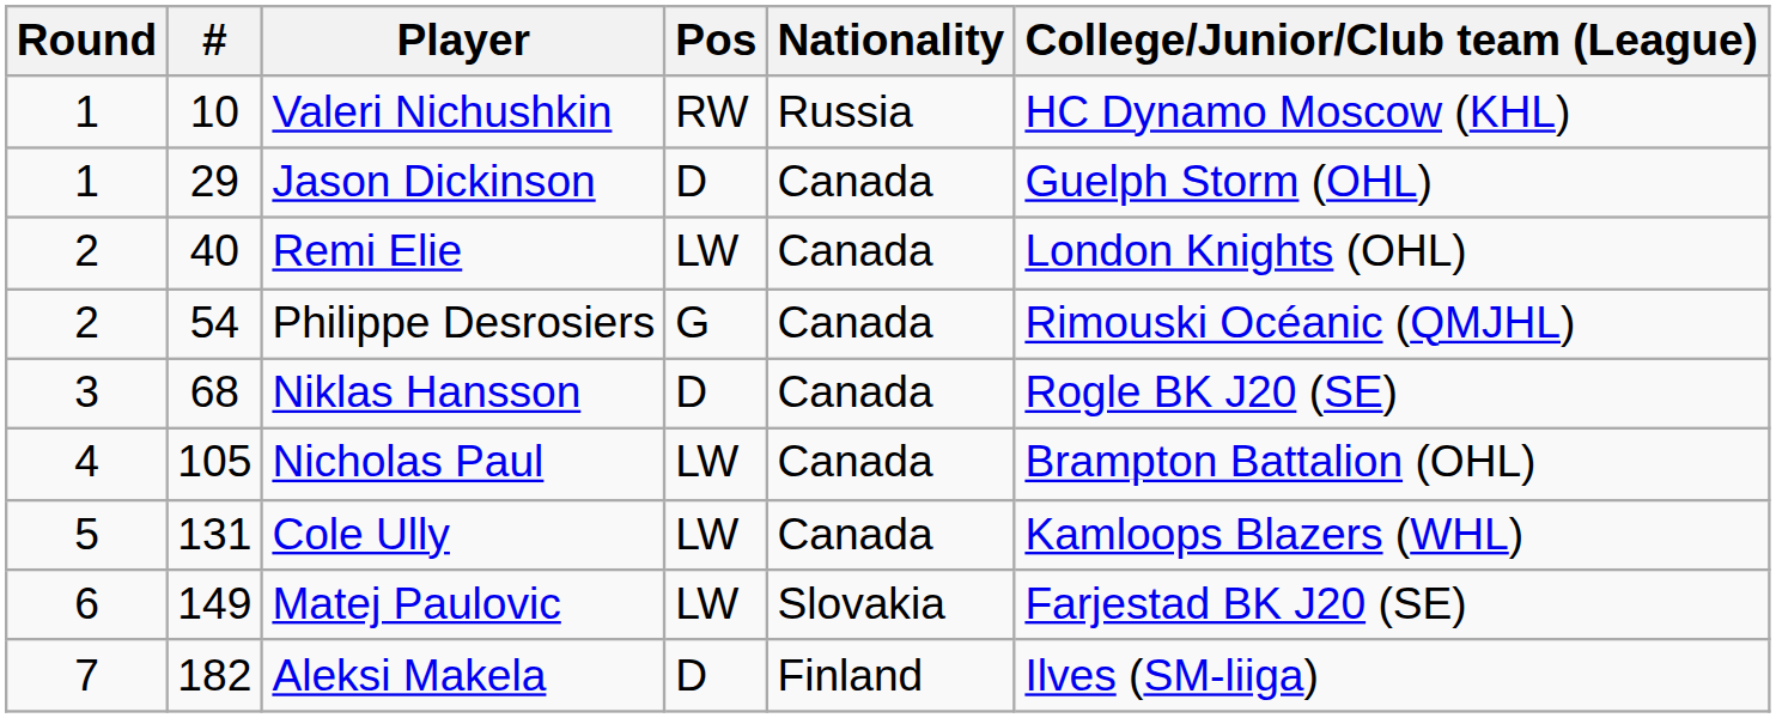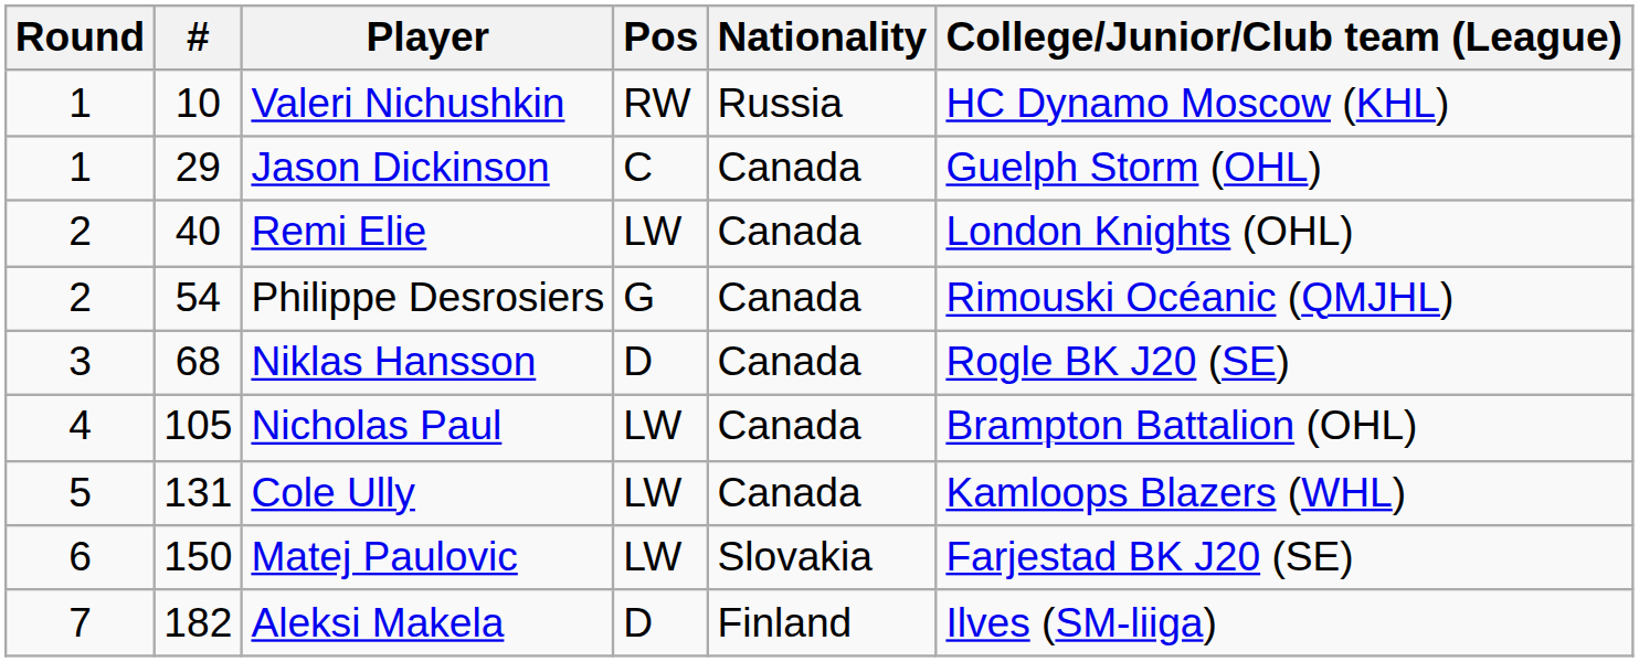 <table class="wikitable">
 <tr>
 <th>Round</th>
 <th>#</th>
 <th>Player</th>
 <th>Pos</th>
 <th>Nationality</th>
 <th>College/Junior/Club team (League)</th>
 </tr>
 <tr>
 <td style="text-align:center">1</td>
 <td style="text-align:center">10</td>
 <td><a href='#'>Valeri Nichushkin</a></td>
 <td>RW</td>
 <td> Russia</td>
 <td><a href='#'>HC Dynamo Moscow</a> (<a href='#'>KHL</a>)</td>
 </tr>
 <tr>
 <td style="text-align:center">1</td>
 <td style="text-align:center">29</td>
 <td><a href='#'>Jason Dickinson</a></td>
-<td>D</td>
+<td>C</td>
 <td> Canada</td>
 <td><a href='#'>Guelph Storm</a> (<a href='#'>OHL</a>)</td>
 </tr>
 <tr>
 <td style="text-align:center">2</td>
 <td style="text-align:center">40</td>
 <td><a href='#'>Remi Elie</a></td>
 <td>LW</td>
 <td> Canada</td>
 <td><a href='#'>London Knights</a> (OHL)</td>
 </tr>
 <tr>
 <td style="text-align:center">2</td>
 <td style="text-align:center">54</td>
 <td>Philippe Desrosiers</td>
 <td>G</td>
 <td> Canada</td>
 <td><a href='#'>Rimouski Océanic</a> (<a href='#'>QMJHL</a>)</td>
 </tr>
 <tr>
 <td style="text-align:center">3</td>
 <td style="text-align:center">68</td>
 <td><a href='#'>Niklas Hansson</a></td>
 <td>D</td>
 <td> Canada</td>
 <td><a href='#'>Rogle BK J20</a> (<a href='#'>SE</a>)</td>
 </tr>
 <tr>
 <td style="text-align:center">4</td>
 <td style="text-align:center">105</td>
 <td><a href='#'>Nicholas Paul</a></td>
 <td>LW</td>
 <td> Canada</td>
 <td><a href='#'>Brampton Battalion</a> (OHL)</td>
 </tr>
 <tr>
 <td style="text-align:center">5</td>
 <td style="text-align:center">131</td>
 <td><a href='#'>Cole Ully</a></td>
 <td>LW</td>
 <td> Canada</td>
 <td><a href='#'>Kamloops Blazers</a> (<a href='#'>WHL</a>)</td>
 </tr>
 <tr>
 <td style="text-align:center">6</td>
-<td style="text-align:center">149</td>
+<td style="text-align:center">150</td>
 <td><a href='#'>Matej Paulovic</a></td>
 <td>LW</td>
 <td> Slovakia</td>
 <td><a href='#'>Farjestad BK J20</a> (SE)</td>
 </tr>
 <tr>
 <td style="text-align:center">7</td>
 <td style="text-align:center">182</td>
 <td><a href='#'>Aleksi Makela</a></td>
 <td>D</td>
 <td> Finland</td>
 <td><a href='#'>Ilves</a> (<a href='#'>SM-liiga</a>)</td>
 </tr>
 </table>
